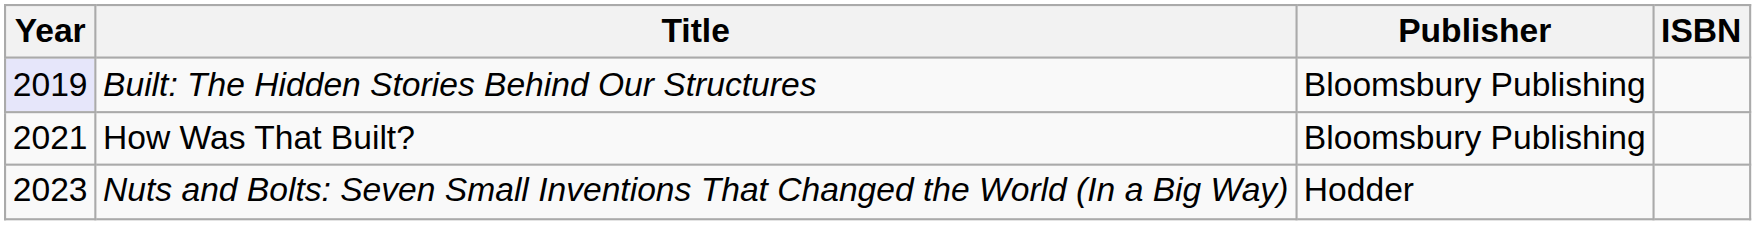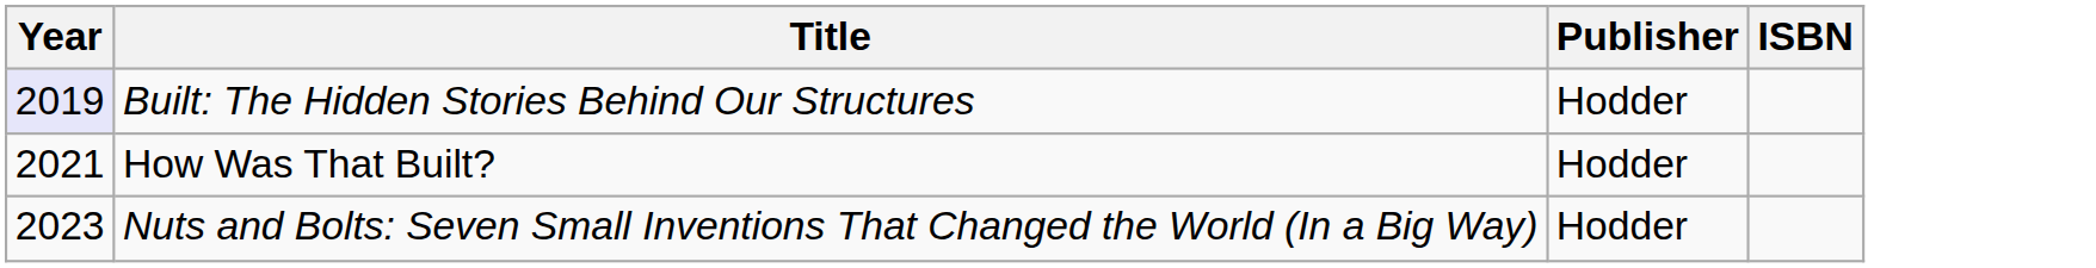 <table class="wikitable sortable">
 <tr>
 <th>Year</th>
 <th>Title</th>
 <th>Publisher</th>
 <th>ISBN</th>
 </tr>
 <tr>
 <td style="background: lavender;">2019</td>
 <td><em>Built: The Hidden Stories Behind Our Structures</em></td>
-<td>Bloomsbury Publishing</td>
+<td>Hodder</td>
 <td></td>
 </tr>
 <tr>
 <td>2021</td>
 <td>How Was That Built?</td>
-<td>Bloomsbury Publishing</td>
+<td>Hodder</td>
 <td></td>
 </tr>
 <tr>
 <td>2023</td>
 <td><em>Nuts and Bolts: Seven Small Inventions That Changed the World (In a Big Way)</em></td>
 <td>Hodder</td>
 <td></td>
 </tr>
 </table>
